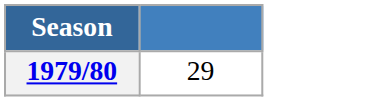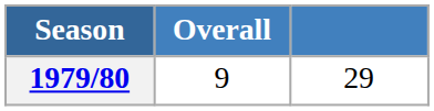 <table class="wikitable" style="font-size:86%; text-align:center; border:grey solid 1px; border-collapse:collapse; background:#ffffff;">
 <tr>
 <th style="background-color:#369; color:white; width:60px;"> Season </th>
+<th style="background-color:#4180be; color:white; width:55px;">Overall</th>
 <th style="background-color:#4180be; color:white; width:55px;"></th>
 </tr>
 <tr>
 <th scope=row align=center><a href='#'>1979/80</a></th>
+<td align=center>9</td>
 <td align=center>29</td>
 </tr>
 </table>
